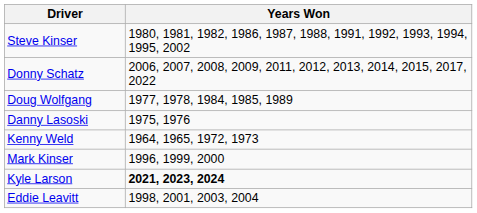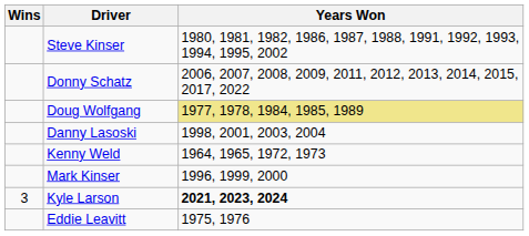 <table class="wikitable sortable plainrowheaders" style="text-align:center;">
 <tr>
+<th scope="col">Wins</th>
 <th scope="col"width="150">Driver</th>
 <th scope="col">Years Won</th>
 </tr>
 <tr align="center">
+<td></td>
 <td align="left"><a href='#'>Steve Kinser</a></td>
 <td align="left">1980, 1981, 1982, 1986, 1987, 1988, 1991, 1992, 1993, 1994, 1995, 2002</td>
 </tr>
 <tr align="center">
+<td></td>
 <td align="left"><a href='#'>Donny Schatz</a></td>
 <td align="left">2006, 2007, 2008, 2009, 2011, 2012, 2013, 2014, 2015, 2017, 2022</td>
 </tr>
 <tr align="center">
+<td></td>
 <td align="left"><a href='#'>Doug Wolfgang</a></td>
-<td align="left">1977, 1978, 1984, 1985, 1989</td>
+<td align="left" style="background: khaki;">1977, 1978, 1984, 1985, 1989</td>
 </tr>
 <tr align="center">
+<td></td>
 <td align="left"><a href='#'>Danny Lasoski</a></td>
-<td align="left">1975, 1976</td>
+<td align="left">1998, 2001, 2003, 2004</td>
 </tr>
 <tr align="center">
+<td></td>
 <td align="left"><a href='#'>Kenny Weld</a></td>
 <td align="left">1964, 1965, 1972, 1973</td>
 </tr>
 <tr align="center">
+<td></td>
 <td align="left"><a href='#'>Mark Kinser</a></td>
 <td align="left">1996, 1999, 2000</td>
 </tr>
 <tr align="center">
+<td>3</td>
 <td align="left"><a href='#'>Kyle Larson</a></td>
 <td align="left"><strong>2021, 2023, 2024</strong></td>
 </tr>
 <tr align="center">
+<td></td>
 <td align="left"><a href='#'>Eddie Leavitt</a></td>
-<td align="left">1998, 2001, 2003, 2004</td>
+<td align="left">1975, 1976</td>
 </tr>
 </table>
